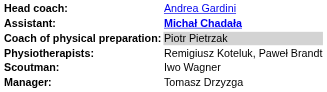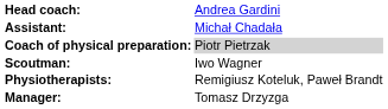 <table>
 <tr>
 <td><strong>Head coach:</strong></td>
 <td><a href='#'>Andrea Gardini</a></td>
 </tr>
 <tr>
 <td><strong>Assistant:</strong></td>
-<td><strong><a href='#'>Michał Chadała</a></strong></td>
+<td><a href='#'>Michał Chadała</a></td>
 </tr>
 <tr>
 <td><strong>Coach of physical preparation:</strong></td>
 <td style="background: lightgrey;">Piotr Pietrzak</td>
 </tr>
 <tr>
+<td><strong>Scoutman:</strong></td>
+<td>Iwo Wagner</td>
+</tr>
+<tr>
 <td><strong>Physiotherapists:</strong></td>
 <td>Remigiusz Koteluk, Paweł Brandt</td>
-</tr>
-<tr>
-<td><strong>Scoutman:</strong></td>
-<td>Iwo Wagner</td>
 </tr>
 <tr>
 <td><strong>Manager:</strong></td>
 <td>Tomasz Drzyzga</td>
 </tr>
 </table>
